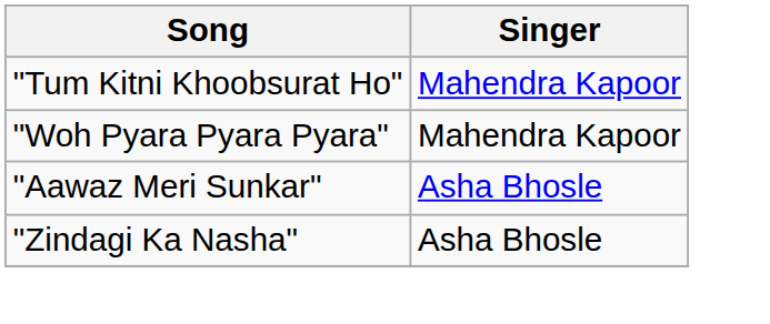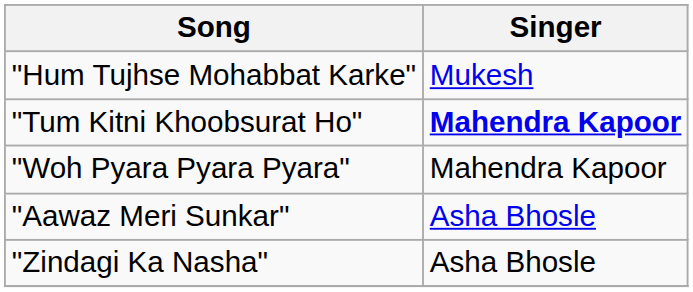 <table class="wikitable">
 <tr>
 <th>Song</th>
 <th>Singer</th>
 </tr>
 <tr>
+<td>"Hum Tujhse Mohabbat Karke"</td>
+<td><a href='#'>Mukesh</a></td>
+</tr>
+<tr>
 <td>"Tum Kitni Khoobsurat Ho"</td>
-<td><a href='#'>Mahendra Kapoor</a></td>
+<td><strong><a href='#'>Mahendra Kapoor</a></strong></td>
 </tr>
 <tr>
 <td>"Woh Pyara Pyara Pyara"</td>
 <td>Mahendra Kapoor</td>
 </tr>
 <tr>
 <td>"Aawaz Meri Sunkar"</td>
 <td><a href='#'>Asha Bhosle</a></td>
 </tr>
 <tr>
 <td>"Zindagi Ka Nasha"</td>
 <td>Asha Bhosle</td>
 </tr>
 <tr>
 </tr>
 </table>
